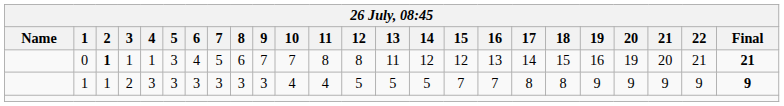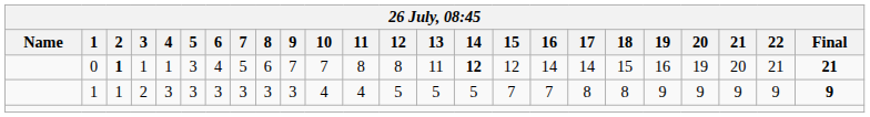 <table class=wikitable style="text-align:center; width: 55%">
 <tr>
 <th colspan=29><em>26 July, 08:45</em></th>
 </tr>
 <tr>
 <th>Name</th>
 <th>1</th>
 <th>2</th>
 <th>3</th>
 <th>4</th>
 <th>5</th>
 <th>6</th>
 <th>7</th>
 <th>8</th>
 <th>9</th>
 <th>10</th>
 <th>11</th>
 <th>12</th>
 <th>13</th>
 <th>14</th>
 <th>15</th>
 <th>16</th>
 <th>17</th>
 <th>18</th>
 <th>19</th>
 <th>20</th>
 <th>21</th>
 <th>22</th>
 <th>Final</th>
 </tr>
 <tr>
 <td align=left><strong></strong></td>
 <td>0</td>
 <td><strong>1</strong></td>
 <td>1</td>
 <td>1</td>
 <td>3</td>
 <td>4</td>
 <td>5</td>
 <td>6</td>
 <td>7</td>
 <td>7</td>
 <td>8</td>
 <td>8</td>
 <td>11</td>
+<td><strong>12</strong></td>
 <td>12</td>
-<td>12</td>
-<td>13</td>
+<td>14</td>
 <td>14</td>
 <td>15</td>
 <td>16</td>
 <td>19</td>
 <td>20</td>
 <td>21</td>
 <td><strong>21</strong></td>
 </tr>
 <tr>
 <td align=left></td>
 <td>1</td>
 <td>1</td>
 <td>2</td>
 <td>3</td>
 <td>3</td>
 <td>3</td>
 <td>3</td>
 <td>3</td>
 <td>3</td>
 <td>4</td>
 <td>4</td>
 <td>5</td>
 <td>5</td>
 <td>5</td>
 <td>7</td>
 <td>7</td>
 <td>8</td>
 <td>8</td>
 <td>9</td>
 <td>9</td>
 <td>9</td>
 <td>9</td>
 <td><strong>9</strong></td>
 </tr>
 <tr>
 <td colspan=29></td>
 </tr>
 </table>
